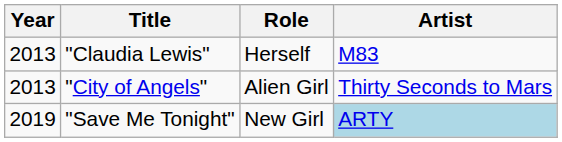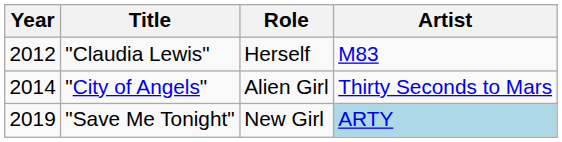 <table class="wikitable sortable">
 <tr>
 <th>Year</th>
 <th>Title</th>
 <th>Role</th>
 <th>Artist</th>
 </tr>
 <tr>
-<td>2013</td>
+<td>2012</td>
 <td>"Claudia Lewis"</td>
 <td>Herself</td>
 <td><a href='#'>M83</a></td>
 </tr>
 <tr>
-<td>2013</td>
+<td>2014</td>
 <td>"<a href='#'>City of Angels</a>"</td>
 <td>Alien Girl</td>
 <td><a href='#'>Thirty Seconds to Mars</a></td>
 </tr>
 <tr>
 <td>2019</td>
 <td>"Save Me Tonight"</td>
 <td>New Girl</td>
 <td style="background: lightblue;"><a href='#'>ARTY</a></td>
 </tr>
 </table>
